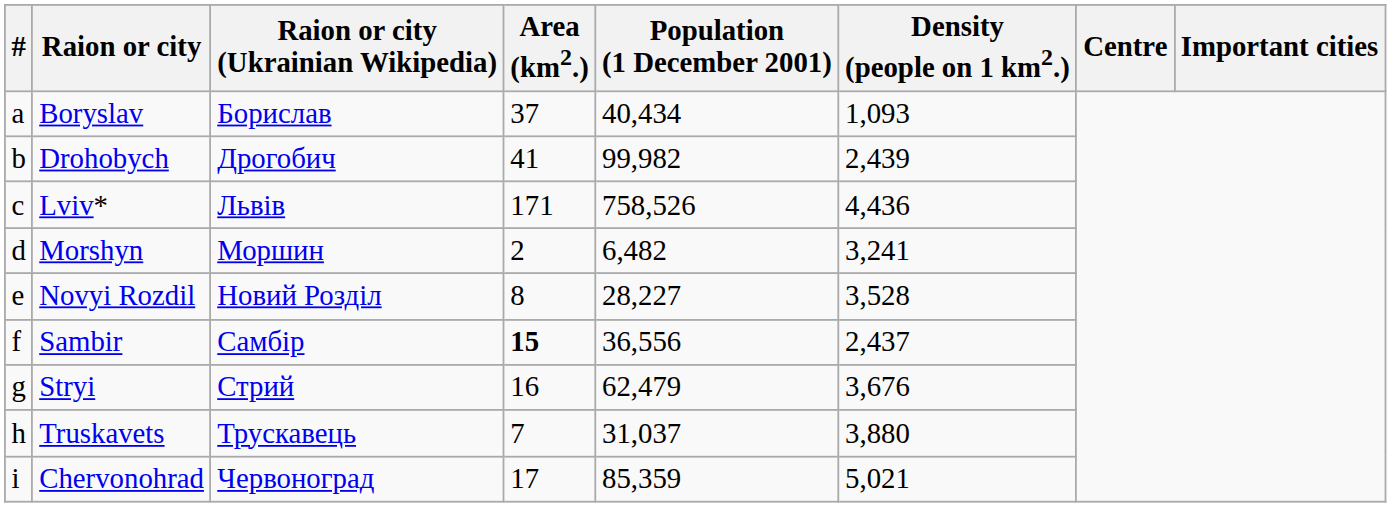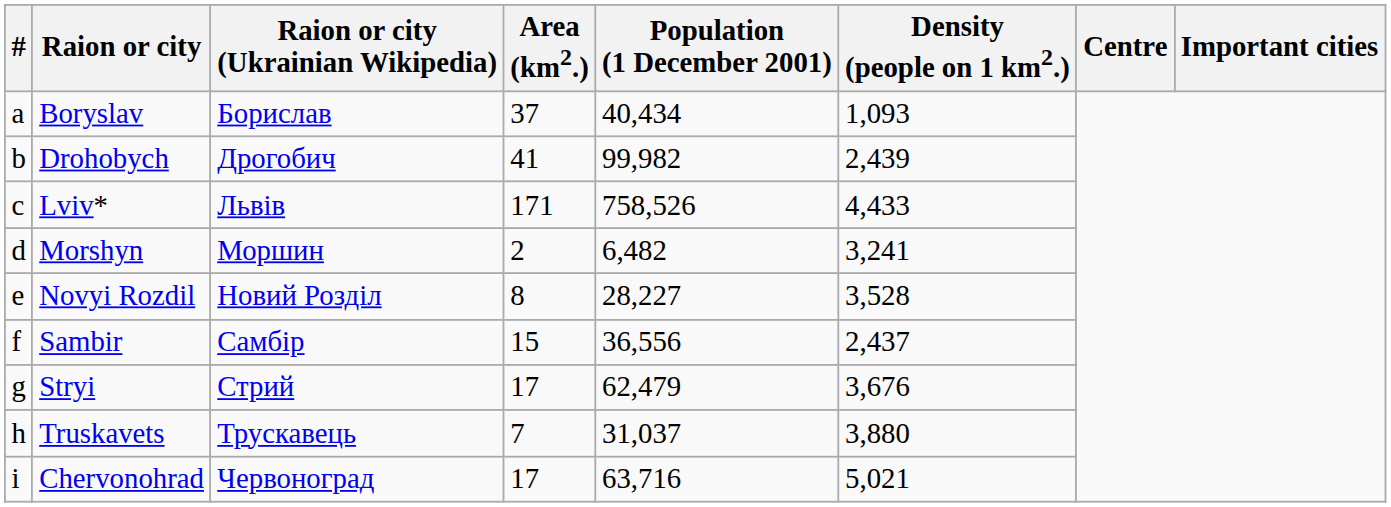 <table class="wikitable">
 <tr>
 <th>#</th>
 <th>Raion or city</th>
 <th>Raion or city<br>(Ukrainian Wikipedia)</th>
 <th>Area<br>(km<sup>2</sup>.)</th>
 <th>Population<br>(1 December 2001)</th>
 <th>Density<br>(people on 1 km<sup>2</sup>.)</th>
 <th>Centre</th>
 <th>Important cities</th>
 </tr>
 <tr>
 <td>a</td>
 <td><a href='#'>Boryslav</a></td>
 <td><a href='#'>Борислав</a></td>
 <td>37</td>
 <td>40,434</td>
 <td>1,093</td>
 </tr>
 <tr>
 <td>b</td>
 <td><a href='#'>Drohobych</a></td>
 <td><a href='#'>Дрогобич</a></td>
 <td>41</td>
 <td>99,982</td>
 <td>2,439</td>
 </tr>
 <tr>
 <td>c</td>
 <td><a href='#'>Lviv</a>*</td>
 <td><a href='#'>Львів</a></td>
 <td>171</td>
 <td>758,526</td>
-<td>4,436</td>
+<td>4,433</td>
 </tr>
 <tr>
 <td>d</td>
 <td><a href='#'>Morshyn</a></td>
 <td><a href='#'>Моршин</a></td>
 <td>2</td>
 <td>6,482</td>
 <td>3,241</td>
 </tr>
 <tr>
 <td>e</td>
 <td><a href='#'>Novyi Rozdil</a></td>
 <td><a href='#'>Новий Розділ</a></td>
 <td>8</td>
 <td>28,227</td>
 <td>3,528</td>
 </tr>
 <tr>
 <td>f</td>
 <td><a href='#'>Sambir</a></td>
 <td><a href='#'>Самбір</a></td>
-<td><strong>15</strong></td>
+<td>15</td>
 <td>36,556</td>
 <td>2,437</td>
 </tr>
 <tr>
 <td>g</td>
 <td><a href='#'>Stryi</a></td>
 <td><a href='#'>Стрий</a></td>
-<td>16</td>
+<td>17</td>
 <td>62,479</td>
 <td>3,676</td>
 </tr>
 <tr>
 <td>h</td>
 <td><a href='#'>Truskavets</a></td>
 <td><a href='#'>Трускавець</a></td>
 <td>7</td>
 <td>31,037</td>
 <td>3,880</td>
 </tr>
 <tr>
 <td>i</td>
 <td><a href='#'>Chervonohrad</a></td>
 <td><a href='#'>Червоноград</a></td>
 <td>17</td>
-<td>85,359</td>
+<td>63,716</td>
 <td>5,021</td>
 </tr>
 </table>
